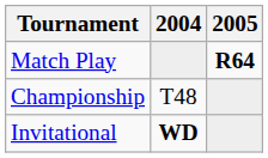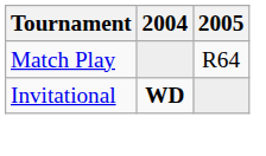 <table class="wikitable" style="text-align:center;">
 <tr>
 <th>Tournament</th>
 <th>2004</th>
 <th>2005</th>
 </tr>
 <tr>
 <td align="left"><a href='#'>Match Play</a></td>
 <td style="background:#eeeeee;"></td>
-<td><strong>R64</strong></td>
-</tr>
-<tr>
-<td align="left"><a href='#'>Championship</a></td>
-<td>T48</td>
-<td style="background:#eeeeee;"></td>
+<td>R64</td>
 </tr>
 <tr>
 <td align="left"><a href='#'>Invitational</a></td>
 <td><strong>WD</strong></td>
 <td style="background:#eeeeee;"></td>
 </tr>
 </table>
